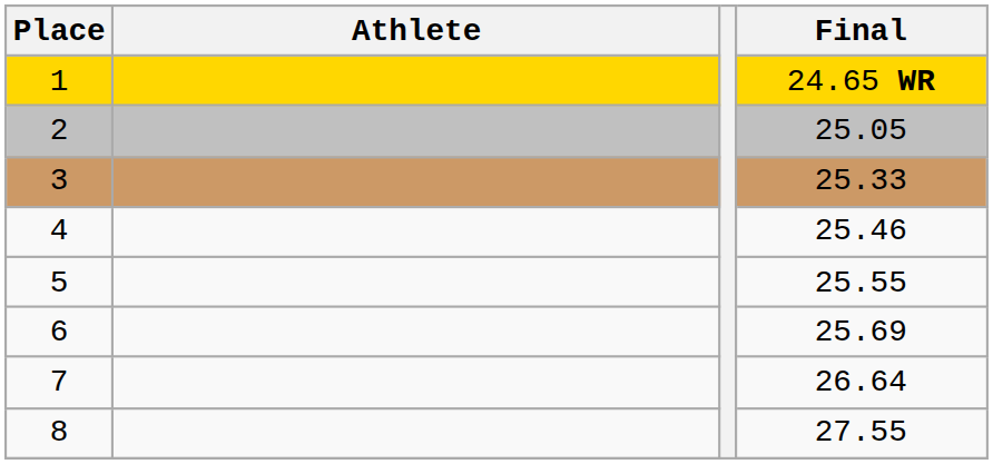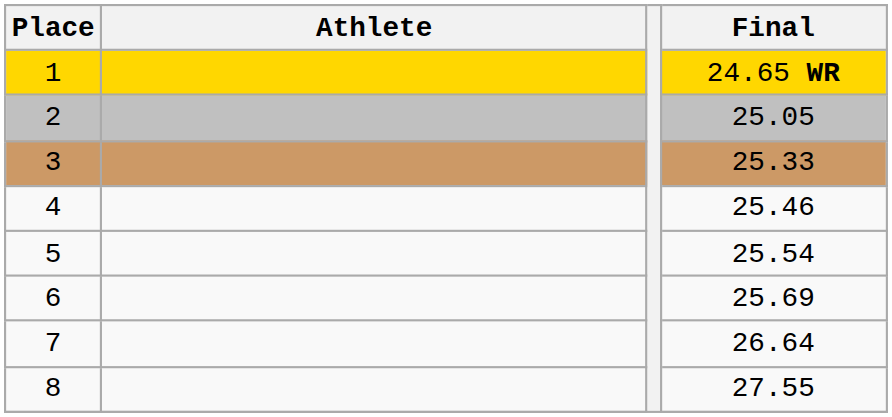 <table class="wikitable" style="text-align:center">
 <tr>
 <th>Place</th>
 <th width=250>Athlete</th>
 <th rowspan=10></th>
 <th width=100>Final</th>
 </tr>
 <tr bgcolor=gold>
 <td>1</td>
 <td align=left></td>
 <td>24.65 <strong>WR</strong></td>
 </tr>
 <tr bgcolor=silver>
 <td>2</td>
 <td align=left></td>
 <td>25.05</td>
 </tr>
 <tr bgcolor=cc9966>
 <td>3</td>
 <td align=left></td>
 <td>25.33</td>
 </tr>
 <tr>
 <td>4</td>
 <td align=left></td>
 <td>25.46</td>
 </tr>
 <tr>
 <td>5</td>
 <td align=left></td>
-<td>25.55</td>
+<td>25.54</td>
 </tr>
 <tr>
 <td>6</td>
 <td align=left></td>
 <td>25.69</td>
 </tr>
 <tr>
 <td>7</td>
 <td align=left></td>
 <td>26.64</td>
 </tr>
 <tr>
 <td>8</td>
 <td align=left></td>
 <td>27.55</td>
 </tr>
 <tr>
 </tr>
 </table>
